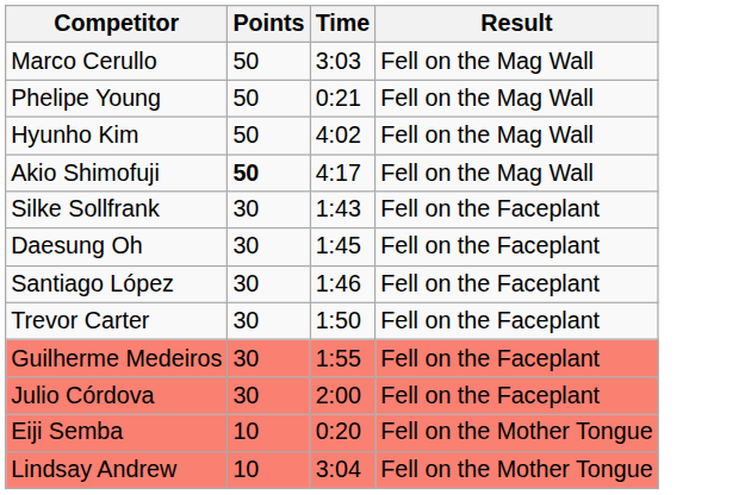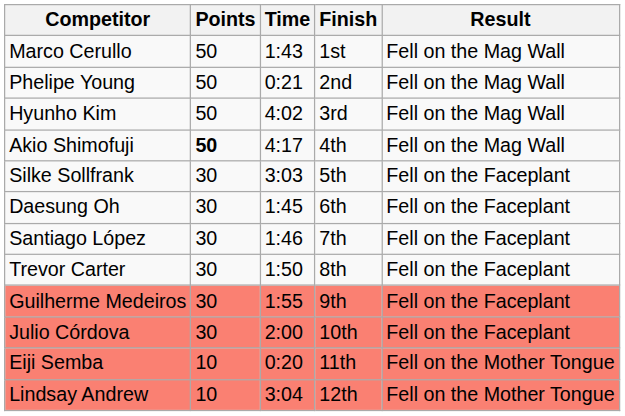 <table class="wikitable sortable">
 <tr>
 <th>Competitor</th>
 <th>Points</th>
 <th>Time</th>
+<th>Finish</th>
 <th>Result</th>
 </tr>
 <tr>
 <td>Marco Cerullo</td>
 <td>50</td>
-<td>3:03</td>
+<td>1:43</td>
+<td>1st</td>
 <td>Fell on the Mag Wall</td>
 </tr>
 <tr>
 <td>Phelipe Young</td>
 <td>50</td>
 <td>0:21</td>
+<td>2nd</td>
 <td>Fell on the Mag Wall</td>
 </tr>
 <tr>
 <td>Hyunho Kim</td>
 <td>50</td>
 <td>4:02</td>
+<td>3rd</td>
 <td>Fell on the Mag Wall</td>
 </tr>
 <tr>
 <td>Akio Shimofuji</td>
 <td><strong>50</strong></td>
 <td>4:17</td>
+<td>4th</td>
 <td>Fell on the Mag Wall</td>
 </tr>
 <tr>
 <td>Silke Sollfrank</td>
 <td>30</td>
-<td>1:43</td>
+<td>3:03</td>
+<td>5th</td>
 <td>Fell on the Faceplant</td>
 </tr>
 <tr>
 <td>Daesung Oh</td>
 <td>30</td>
 <td>1:45</td>
+<td>6th</td>
 <td>Fell on the Faceplant</td>
 </tr>
 <tr>
 <td>Santiago López</td>
 <td>30</td>
 <td>1:46</td>
+<td>7th</td>
 <td>Fell on the Faceplant</td>
 </tr>
 <tr>
 <td>Trevor Carter</td>
 <td>30</td>
 <td>1:50</td>
+<td>8th</td>
 <td>Fell on the Faceplant</td>
 </tr>
 <tr style="background-color:#fa8072">
 <td>Guilherme Medeiros</td>
 <td>30</td>
 <td>1:55</td>
+<td>9th</td>
 <td>Fell on the Faceplant</td>
 </tr>
 <tr style="background-color:#fa8072">
 <td>Julio Córdova</td>
 <td>30</td>
 <td>2:00</td>
+<td>10th</td>
 <td>Fell on the Faceplant</td>
 </tr>
 <tr style="background-color:#fa8072">
 <td>Eiji Semba</td>
 <td>10</td>
 <td>0:20</td>
+<td>11th</td>
 <td>Fell on the Mother Tongue</td>
 </tr>
 <tr style="background-color:#fa8072">
 <td>Lindsay Andrew</td>
 <td>10</td>
 <td>3:04</td>
+<td>12th</td>
 <td>Fell on the Mother Tongue</td>
 </tr>
 </table>
